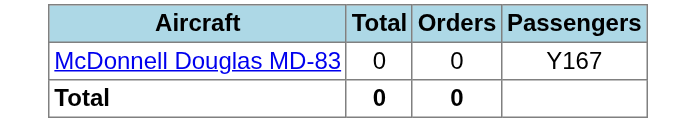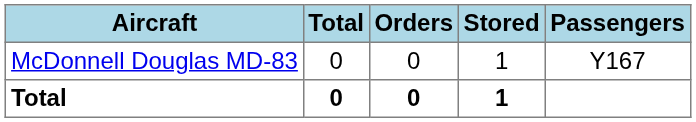 <table class="toccolours" border="1" cellpadding="3" style="border-collapse:collapse;margin:1em auto;">
 <tr style="background:lightblue;">
 <th>Aircraft</th>
 <th>Total</th>
 <th>Orders</th>
+<th>Stored</th>
 <th>Passengers</th>
 </tr>
 <tr>
 <td><a href='#'>McDonnell Douglas MD-83</a></td>
 <td style="text-align:center;">0</td>
 <td style="text-align:center;">0</td>
+<td style="text-align:center;">1    	</td>
 <td style="text-align:center;">Y167</td>
 </tr>
 <tr>
 <td><strong>Total</strong></td>
 <th>0</th>
 <th>0</th>
+<th>1</th>
 <th></th>
 </tr>
 </table>
